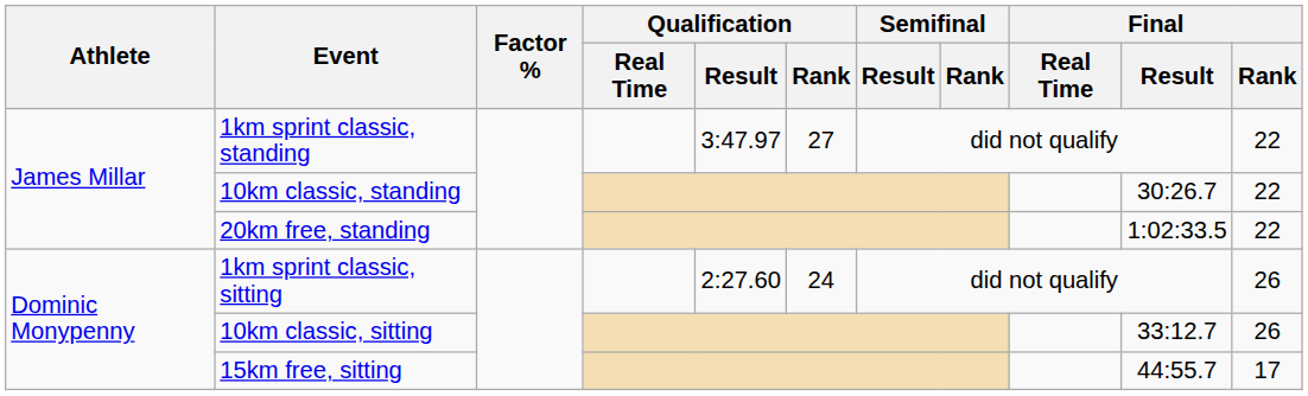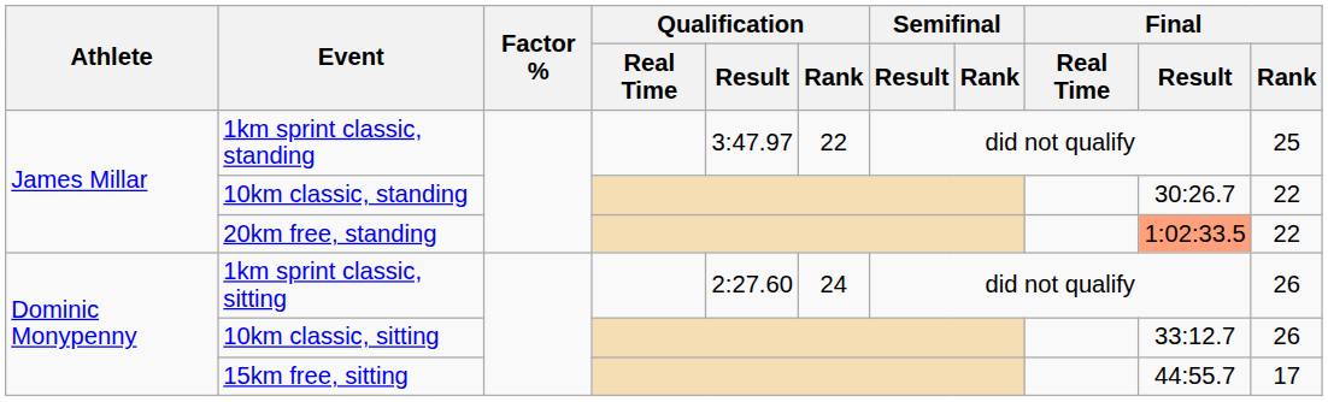 <table class="wikitable" style="font-size:100%">
 <tr>
 <th rowspan="2">Athlete</th>
 <th rowspan="2">Event</th>
 <th rowspan="2">Factor %</th>
 <th colspan="3">Qualification</th>
 <th colspan="2">Semifinal</th>
 <th colspan="3">Final</th>
 </tr>
 <tr>
 <th>Real Time</th>
 <th>Result</th>
 <th>Rank</th>
 <th>Result</th>
 <th>Rank</th>
 <th>Real Time</th>
 <th>Result</th>
 <th>Rank</th>
 </tr>
 <tr>
 <td rowspan=3><a href='#'>James Millar</a></td>
 <td><a href='#'>1km sprint classic, standing</a></td>
 <td align="center" rowspan="3"></td>
 <td align="center"></td>
 <td align="center">3:47.97</td>
-<td align="center">27</td>
+<td align="center">22</td>
 <td colspan="4" align="center">did not qualify</td>
-<td align="center">22</td>
+<td align="center">25</td>
 </tr>
 <tr>
 <td><a href='#'>10km classic, standing</a></td>
 <td colspan="5" bgcolor="wheat"></td>
 <td align="center"></td>
 <td align="center">30:26.7</td>
 <td align="center">22</td>
 </tr>
 <tr>
 <td><a href='#'>20km free, standing</a></td>
 <td colspan="5" bgcolor="wheat"></td>
 <td align="center"></td>
-<td align="center">1:02:33.5</td>
+<td align="center" style="background: lightsalmon;">1:02:33.5</td>
 <td align="center">22</td>
 </tr>
 <tr>
 <td rowspan=3><a href='#'>Dominic Monypenny</a></td>
 <td><a href='#'>1km sprint classic, sitting</a></td>
 <td align="center" rowspan="3"></td>
 <td align="center"></td>
 <td align="center">2:27.60</td>
 <td align="center">24</td>
 <td colspan="4" align="center">did not qualify</td>
 <td align="center">26</td>
 </tr>
 <tr>
 <td><a href='#'>10km classic, sitting</a></td>
 <td colspan="5" bgcolor="wheat"></td>
 <td align="center"></td>
 <td align="center">33:12.7</td>
 <td align="center">26</td>
 </tr>
 <tr>
 <td><a href='#'>15km free, sitting</a></td>
 <td colspan="5" bgcolor="wheat"></td>
 <td align="center"></td>
 <td align="center">44:55.7</td>
 <td align="center">17</td>
 </tr>
 </table>
